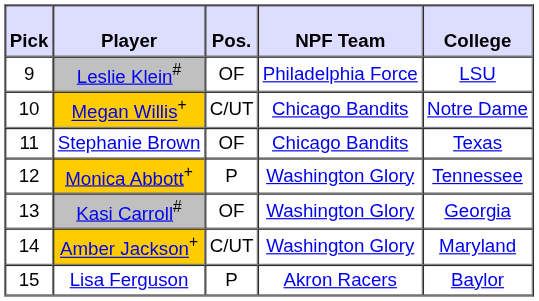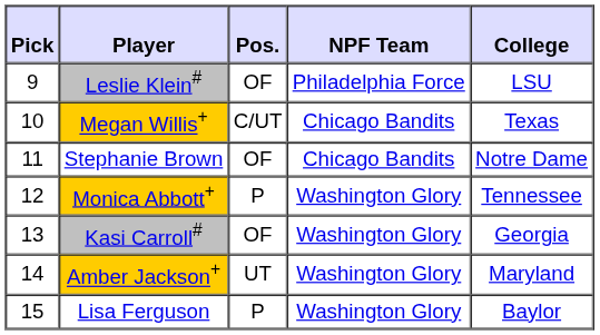 <table style="text-align: center" border="1" cellpadding="3" cellspacing="0">
 <tr>
 <th style="background:#ddf;"><br>Pick</th>
 <th style="background:#ddf;"><br>Player</th>
 <th style="background:#ddf;"><br>Pos.</th>
 <th style="background:#ddf;"><br>NPF Team</th>
 <th style="background:#ddf;"><br>College</th>
 </tr>
 <tr>
 <td>9</td>
 <td style="background:#C0C0C0;"><a href='#'>Leslie Klein</a><sup>#</sup></td>
 <td>OF</td>
 <td><a href='#'>Philadelphia Force</a></td>
 <td><a href='#'>LSU</a></td>
 </tr>
 <tr>
 <td>10</td>
 <td style="background:#FFCC00;"><a href='#'>Megan Willis</a><sup>+</sup></td>
 <td>C/UT</td>
 <td><a href='#'>Chicago Bandits</a></td>
-<td><a href='#'>Notre Dame</a></td>
+<td><a href='#'>Texas</a></td>
 </tr>
 <tr>
 <td>11</td>
 <td><a href='#'>Stephanie Brown</a></td>
 <td>OF</td>
 <td><a href='#'>Chicago Bandits</a></td>
-<td><a href='#'>Texas</a></td>
+<td><a href='#'>Notre Dame</a></td>
 </tr>
 <tr>
 <td>12</td>
 <td style="background:#FFCC00;"><a href='#'>Monica Abbott</a><sup>+</sup></td>
 <td>P</td>
 <td><a href='#'>Washington Glory</a></td>
 <td><a href='#'>Tennessee</a></td>
 </tr>
 <tr>
 <td>13</td>
 <td style="background:#C0C0C0;"><a href='#'>Kasi Carroll</a><sup>#</sup></td>
 <td>OF</td>
 <td><a href='#'>Washington Glory</a></td>
 <td><a href='#'>Georgia</a></td>
 </tr>
 <tr>
 <td>14</td>
 <td style="background:#FFCC00;"><a href='#'>Amber Jackson</a><sup>+</sup></td>
-<td>C/UT</td>
+<td>UT</td>
 <td><a href='#'>Washington Glory</a></td>
 <td><a href='#'> Maryland</a></td>
 </tr>
 <tr>
 <td>15</td>
 <td><a href='#'>Lisa Ferguson</a></td>
 <td>P</td>
-<td><a href='#'>Akron Racers</a></td>
+<td><a href='#'>Washington Glory</a></td>
 <td><a href='#'>Baylor</a></td>
 </tr>
 </table>
